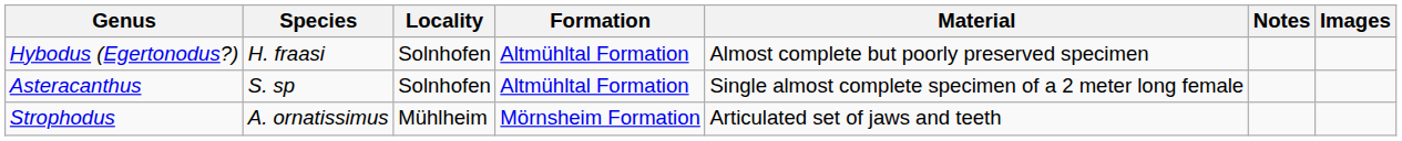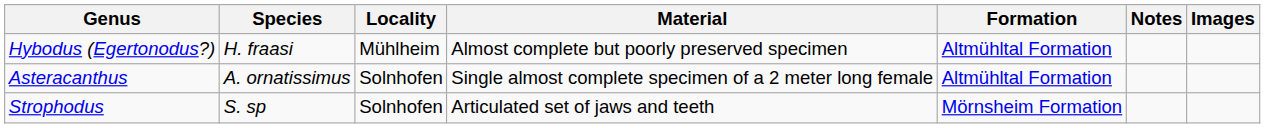 <table class="wikitable">
 <tr>
 <th>Genus</th>
 <th>Species</th>
 <th>Locality</th>
+<th>Material</th>
 <th>Formation</th>
-<th>Material</th>
 <th>Notes</th>
 <th>Images</th>
 </tr>
 <tr>
 <td><em><a href='#'>Hybodus</a> (<a href='#'>Egertonodus</a>?)</em></td>
 <td><em>H. fraasi</em></td>
-<td>Solnhofen</td>
+<td>Mühlheim</td>
+<td>Almost complete but poorly preserved specimen</td>
 <td><a href='#'>Altmühltal Formation</a></td>
-<td>Almost complete but poorly preserved specimen</td>
 <td></td>
 <td></td>
 </tr>
 <tr>
 <td><em><a href='#'>Asteracanthus</a></em></td>
-<td><em>S. sp</em></td>
+<td><em>A. ornatissimus</em></td>
 <td>Solnhofen</td>
+<td>Single almost complete specimen of a 2 meter long female</td>
 <td><a href='#'>Altmühltal Formation</a></td>
-<td>Single almost complete specimen of a 2 meter long female</td>
 <td></td>
 <td></td>
 </tr>
 <tr>
 <td><em><a href='#'>Strophodus</a></em></td>
-<td><em>A. ornatissimus</em></td>
-<td>Mühlheim</td>
+<td><em>S. sp</em></td>
+<td>Solnhofen</td>
+<td>Articulated set of jaws and teeth</td>
 <td><a href='#'>Mörnsheim Formation</a></td>
-<td>Articulated set of jaws and teeth</td>
 <td></td>
 <td></td>
 </tr>
 </table>
